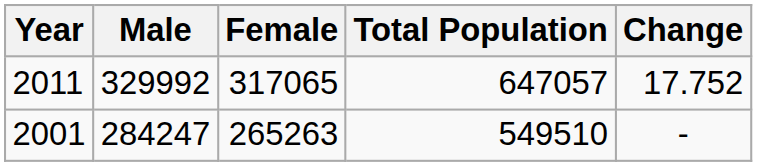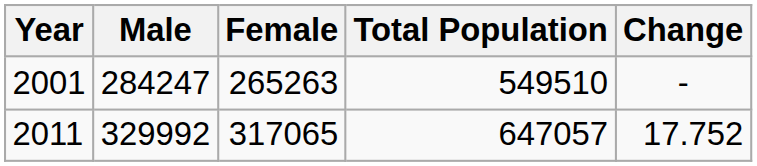 <table class="wikitable">
 <tr>
 <th>Year</th>
 <th>Male</th>
 <th>Female</th>
 <th>Total Population</th>
 <th>Change</th>
 </tr>
 <tr>
+<td>2001</td>
+<td style="text-align:right;">284247</td>
+<td style="text-align:right;">265263</td>
+<td style="text-align:right;">549510</td>
+<td style="text-align:center;">-</td>
+</tr>
+<tr>
 <td>2011</td>
 <td style="text-align:right;">329992</td>
 <td style="text-align:right;">317065</td>
 <td style="text-align:right;">647057</td>
 <td style="text-align:right;">17.752</td>
 </tr>
-<tr>
-<td>2001</td>
-<td style="text-align:right;">284247</td>
-<td style="text-align:right;">265263</td>
-<td style="text-align:right;">549510</td>
-<td style="text-align:center;">-</td>
-</tr>
 </table>
